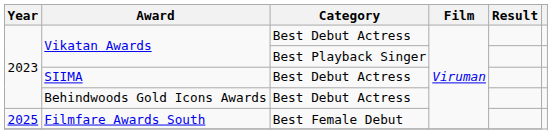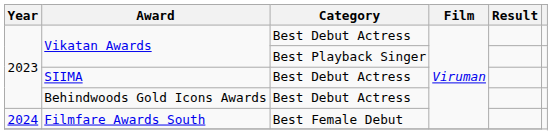 <table class="wikitable sortable">
 <tr>
 <th scope="col">Year</th>
 <th scope="col">Award</th>
 <th scope="col">Category</th>
 <th scope="col">Film</th>
 <th scope="col">Result</th>
 <th class="unsortable" scope="col"></th>
 </tr>
 <tr>
 <td rowspan="4">2023</td>
 <td rowspan="2"><a href='#'>Vikatan Awards</a></td>
 <td>Best Debut Actress</td>
 <td rowspan="5"><em><a href='#'>Viruman</a></em></td>
 <td></td>
 <td></td>
 </tr>
 <tr>
 <td>Best Playback Singer</td>
 <td></td>
 <td></td>
 </tr>
 <tr>
 <td><a href='#'>SIIMA</a></td>
 <td>Best Debut Actress</td>
 <td></td>
 <td></td>
 </tr>
 <tr>
 <td>Behindwoods Gold Icons Awards</td>
 <td>Best Debut Actress</td>
 <td></td>
 <td></td>
 </tr>
 <tr>
-<td><a href='#'>2025</a></td>
+<td><a href='#'>2024</a></td>
 <td><a href='#'>Filmfare Awards South</a></td>
 <td>Best Female Debut</td>
 <td></td>
 </tr>
 <tr>
 </tr>
 </table>
